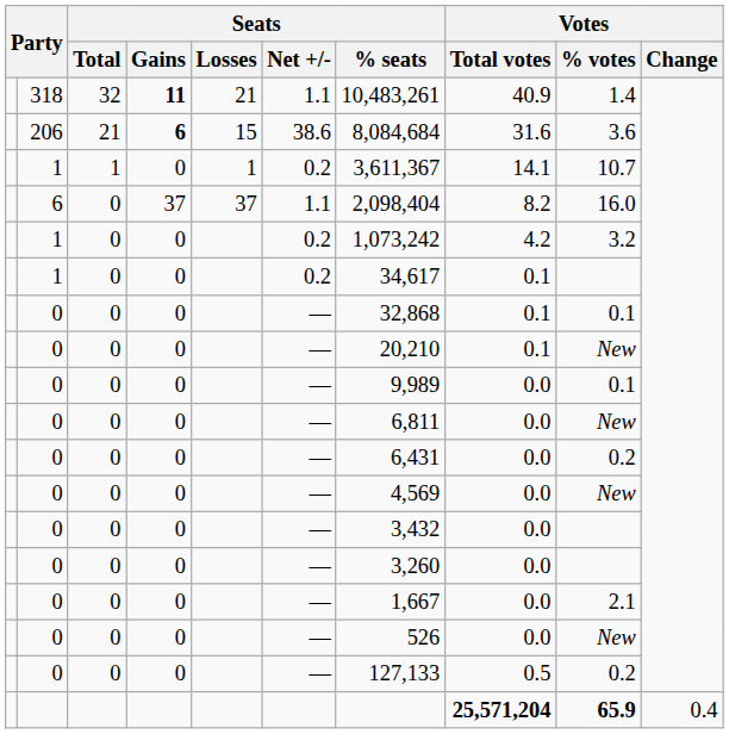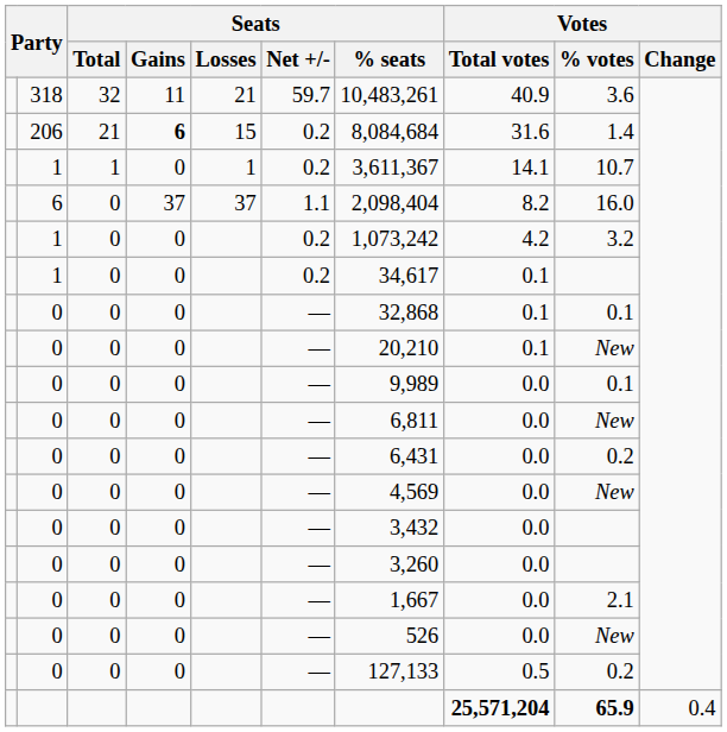 <table class="wikitable" style="text-align:right; font-size:95%;">
 <tr>
 <th colspan="2" rowspan="2">Party</th>
 <th colspan="5">Seats</th>
 <th colspan="3">Votes</th>
 </tr>
 <tr>
 <th>Total</th>
 <th>Gains</th>
 <th>Losses</th>
 <th>Net +/-</th>
 <th>% seats</th>
 <th>Total votes</th>
 <th>% votes</th>
 <th>Change</th>
 </tr>
 <tr>
 <td></td>
 <td align="right">318</td>
 <td align="right">32</td>
-<td align="right"><strong>11</strong></td>
+<td align="right">11</td>
 <td align="right">21</td>
-<td align="right">1.1</td>
+<td align="right">59.7</td>
 <td align="right">10,483,261</td>
 <td align="right">40.9</td>
-<td align="right">1.4</td>
+<td align="right">3.6</td>
 </tr>
 <tr>
 <td></td>
 <td align="right">206</td>
 <td align="right">21</td>
 <td align="right"><strong>6</strong></td>
 <td align="right">15</td>
-<td align="right">38.6</td>
+<td align="right">0.2</td>
 <td align="right">8,084,684</td>
 <td align="right">31.6</td>
-<td align="right">3.6</td>
+<td align="right">1.4</td>
 </tr>
 <tr>
 <td></td>
 <td align="right">1</td>
 <td align="right">1</td>
 <td align="right">0</td>
 <td align="right">1</td>
 <td align="right">0.2</td>
 <td align="right">3,611,367</td>
 <td align="right">14.1</td>
 <td align="right">10.7</td>
 </tr>
 <tr>
 <td></td>
 <td align="right">6</td>
 <td align="right">0</td>
 <td align="right">37</td>
 <td align="right">37</td>
 <td align="right">1.1</td>
 <td align="right">2,098,404</td>
 <td align="right">8.2</td>
 <td align="right">16.0</td>
 </tr>
 <tr>
 <td></td>
 <td align="right">1</td>
 <td align="right">0</td>
 <td align="right">0</td>
 <td align="right"></td>
 <td align="right">0.2</td>
 <td align="right">1,073,242</td>
 <td align="right">4.2</td>
 <td align="right">3.2</td>
 </tr>
 <tr>
 <td></td>
 <td align="right">1</td>
 <td align="right">0</td>
 <td align="right">0</td>
 <td align="right"></td>
 <td align="right">0.2</td>
 <td align="right">34,617</td>
 <td align="right">0.1</td>
 <td align="right"></td>
 </tr>
 <tr>
 <td></td>
 <td align="right">0</td>
 <td align="right">0</td>
 <td align="right">0</td>
 <td align="right"></td>
 <td align="right">—</td>
 <td align="right">32,868</td>
 <td align="right">0.1</td>
 <td align="right">0.1</td>
 </tr>
 <tr>
 <td></td>
 <td align="right">0</td>
 <td align="right">0</td>
 <td align="right">0</td>
 <td align="right"></td>
 <td align="right">—</td>
 <td align="right">20,210</td>
 <td align="right">0.1</td>
 <td align="right"><em>New</em></td>
 </tr>
 <tr>
 <td></td>
 <td align="right">0</td>
 <td align="right">0</td>
 <td align="right">0</td>
 <td align="right"></td>
 <td align="right">—</td>
 <td align="right">9,989</td>
 <td align="right">0.0</td>
 <td align="right">0.1</td>
 </tr>
 <tr>
 <td></td>
 <td align="right">0</td>
 <td align="right">0</td>
 <td align="right">0</td>
 <td align="right"></td>
 <td align="right">—</td>
 <td align="right">6,811</td>
 <td align="right">0.0</td>
 <td align="right"><em>New</em></td>
 </tr>
 <tr>
 <td></td>
 <td align="right">0</td>
 <td align="right">0</td>
 <td align="right">0</td>
 <td align="right"></td>
 <td align="right">—</td>
 <td align="right">6,431</td>
 <td align="right">0.0</td>
 <td align="right">0.2</td>
 </tr>
 <tr>
 <td></td>
 <td align="right">0</td>
 <td align="right">0</td>
 <td align="right">0</td>
 <td align="right"></td>
 <td align="right">—</td>
 <td align="right">4,569</td>
 <td align="right">0.0</td>
 <td align="right"><em>New</em></td>
 </tr>
 <tr>
 <td></td>
 <td align="right">0</td>
 <td align="right">0</td>
 <td align="right">0</td>
 <td align="right"></td>
 <td align="right">—</td>
 <td align="right">3,432</td>
 <td align="right">0.0</td>
 <td align="right"></td>
 </tr>
 <tr>
 <td></td>
 <td align="right">0</td>
 <td align="right">0</td>
 <td align="right">0</td>
 <td align="right"></td>
 <td align="right">—</td>
 <td align="right">3,260</td>
 <td align="right">0.0</td>
 <td align="right"></td>
 </tr>
 <tr>
 <td></td>
 <td align="right">0</td>
 <td align="right">0</td>
 <td align="right">0</td>
 <td align="right"></td>
 <td align="right">—</td>
 <td align="right">1,667</td>
 <td align="right">0.0</td>
 <td align="right">2.1</td>
 </tr>
 <tr>
 <td></td>
 <td align="right">0</td>
 <td align="right">0</td>
 <td align="right">0</td>
 <td align="right"></td>
 <td align="right">—</td>
 <td align="right">526</td>
 <td align="right">0.0</td>
 <td align="right"><em>New</em></td>
 </tr>
 <tr>
 <td></td>
 <td align="right">0</td>
 <td align="right">0</td>
 <td align="right">0</td>
 <td align="right"></td>
 <td align="right">—</td>
 <td align="right">127,133</td>
 <td align="right">0.5</td>
 <td align="right">0.2</td>
 </tr>
 <tr>
 <td align="right"></td>
 <td align="right"></td>
 <td align="right"></td>
 <td align="right"></td>
 <td align="right"></td>
 <td align="right"></td>
 <td align="right"></td>
 <td align="right"><strong>25,571,204</strong></td>
 <td align="right"><strong>65.9</strong></td>
 <td align="right">0.4</td>
 </tr>
 </table>
